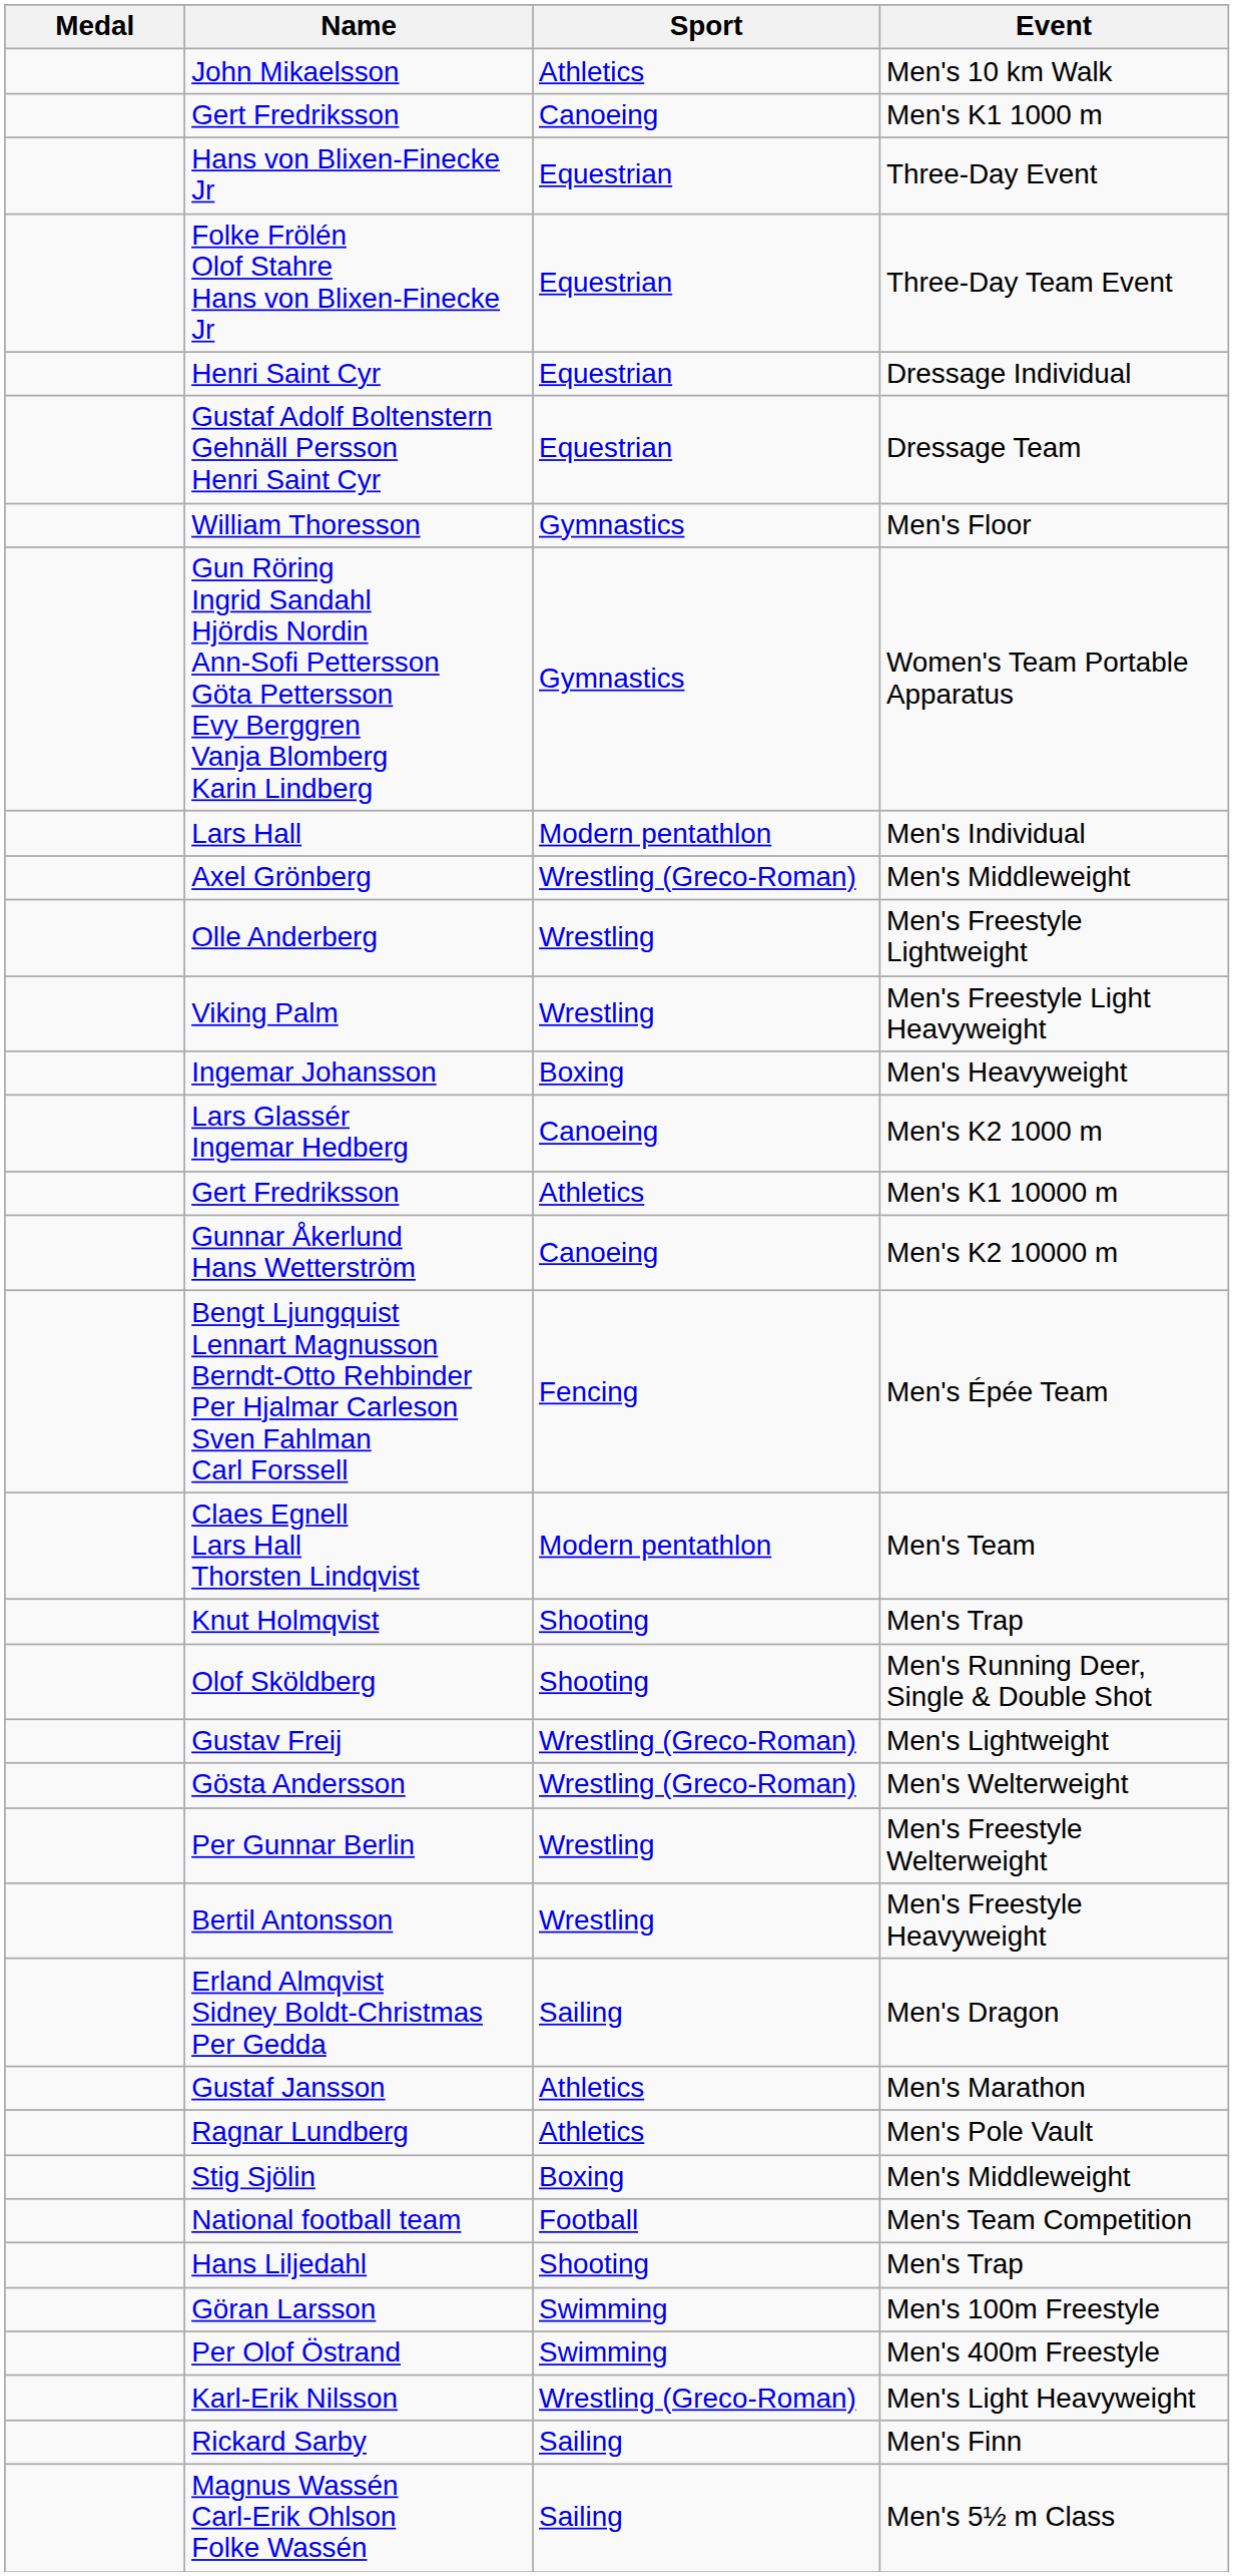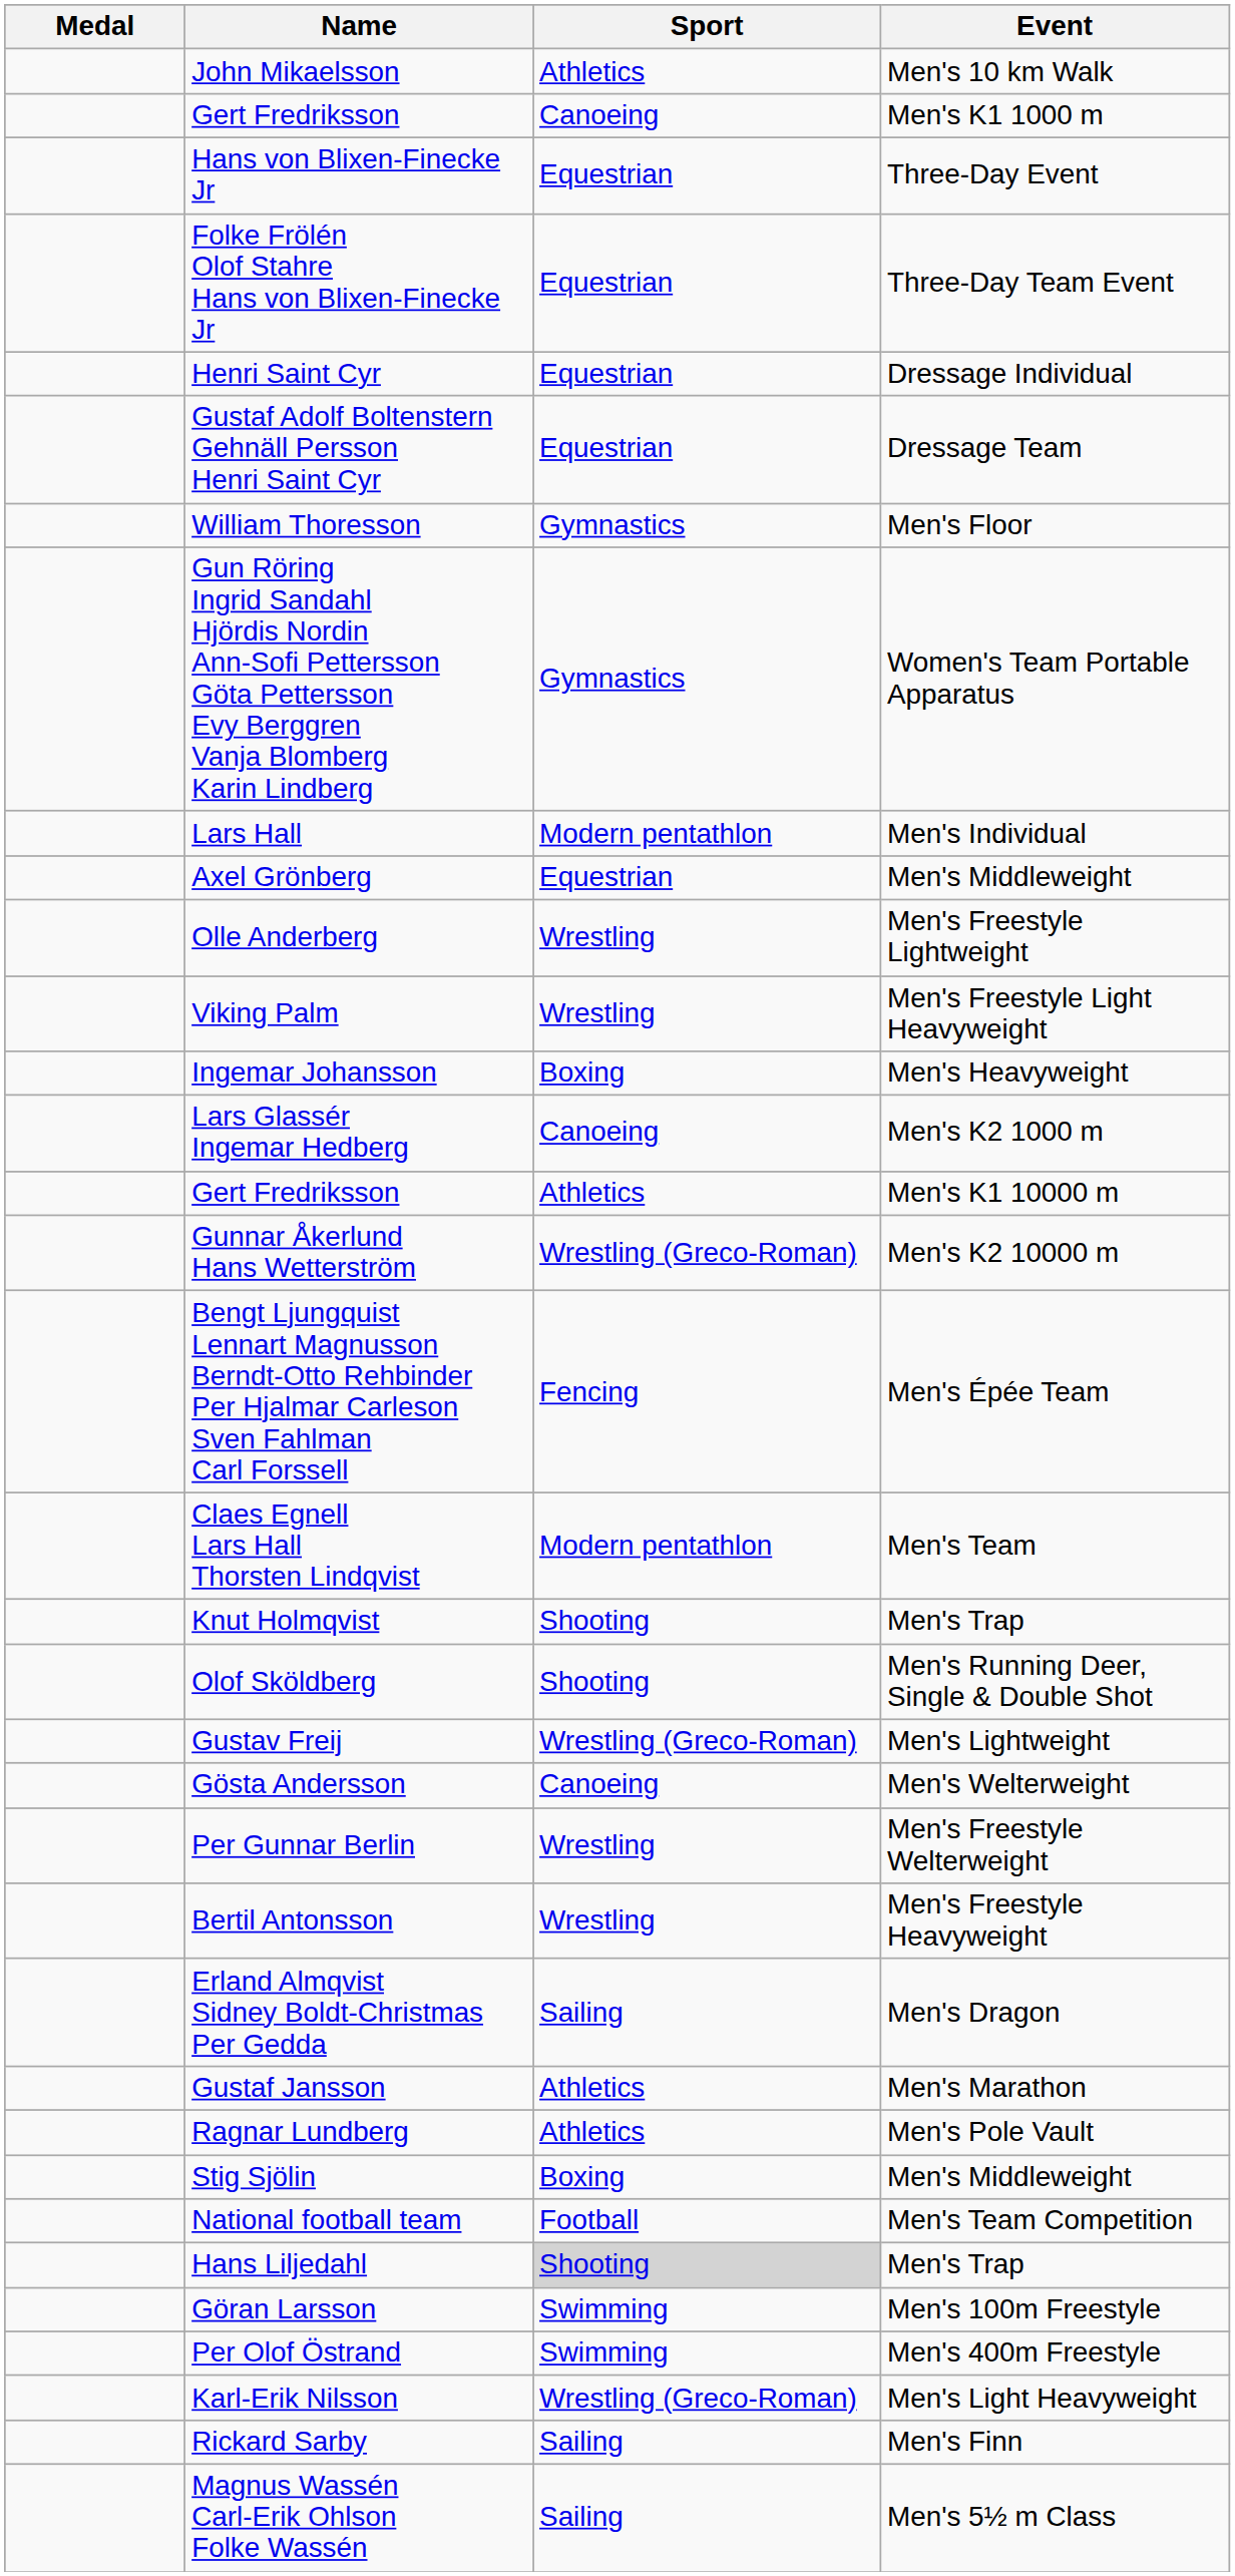 <table class="wikitable sortable">
 <tr>
 <th style="width:6em">Medal</th>
 <th style="width:12em">Name</th>
 <th style="width:12em">Sport</th>
 <th style="width:12em">Event</th>
 </tr>
 <tr>
 <td></td>
 <td><a href='#'>John Mikaelsson</a></td>
 <td><a href='#'>Athletics</a></td>
 <td>Men's 10 km Walk</td>
 </tr>
 <tr>
 <td></td>
 <td><a href='#'>Gert Fredriksson</a></td>
 <td><a href='#'>Canoeing</a></td>
 <td>Men's K1 1000 m</td>
 </tr>
 <tr>
 <td></td>
 <td><a href='#'>Hans von Blixen-Finecke Jr</a></td>
 <td><a href='#'>Equestrian</a></td>
 <td>Three-Day Event</td>
 </tr>
 <tr>
 <td></td>
 <td><a href='#'>Folke Frölén</a><br><a href='#'>Olof Stahre</a><br><a href='#'>Hans von Blixen-Finecke Jr</a></td>
 <td><a href='#'>Equestrian</a></td>
 <td>Three-Day Team Event</td>
 </tr>
 <tr>
 <td></td>
 <td><a href='#'>Henri Saint Cyr</a></td>
 <td><a href='#'>Equestrian</a></td>
 <td>Dressage Individual</td>
 </tr>
 <tr>
 <td></td>
 <td><a href='#'>Gustaf Adolf Boltenstern</a><br><a href='#'>Gehnäll Persson</a><br><a href='#'>Henri Saint Cyr</a></td>
 <td><a href='#'>Equestrian</a></td>
 <td>Dressage Team</td>
 </tr>
 <tr>
 <td></td>
 <td><a href='#'>William Thoresson</a></td>
 <td><a href='#'>Gymnastics</a></td>
 <td>Men's Floor</td>
 </tr>
 <tr>
 <td></td>
 <td><a href='#'>Gun Röring</a><br><a href='#'>Ingrid Sandahl</a><br><a href='#'>Hjördis Nordin</a><br><a href='#'>Ann-Sofi Pettersson</a><br><a href='#'>Göta Pettersson</a><br><a href='#'>Evy Berggren</a><br><a href='#'>Vanja Blomberg</a><br><a href='#'>Karin Lindberg</a></td>
 <td><a href='#'>Gymnastics</a></td>
 <td>Women's Team Portable Apparatus</td>
 </tr>
 <tr>
 <td></td>
 <td><a href='#'>Lars Hall</a></td>
 <td><a href='#'>Modern pentathlon</a></td>
 <td>Men's Individual</td>
 </tr>
 <tr>
 <td></td>
 <td><a href='#'>Axel Grönberg</a></td>
-<td><a href='#'>Wrestling (Greco-Roman)</a></td>
+<td><a href='#'>Equestrian</a></td>
 <td>Men's Middleweight</td>
 </tr>
 <tr>
 <td></td>
 <td><a href='#'>Olle Anderberg</a></td>
 <td><a href='#'>Wrestling</a></td>
 <td>Men's Freestyle Lightweight</td>
 </tr>
 <tr>
 <td></td>
 <td><a href='#'>Viking Palm</a></td>
 <td><a href='#'>Wrestling</a></td>
 <td>Men's Freestyle Light Heavyweight</td>
 </tr>
 <tr>
 <td></td>
 <td><a href='#'>Ingemar Johansson</a></td>
 <td><a href='#'>Boxing</a></td>
 <td>Men's Heavyweight</td>
 </tr>
 <tr>
 <td></td>
 <td><a href='#'>Lars Glassér</a><br><a href='#'>Ingemar Hedberg</a></td>
 <td><a href='#'>Canoeing</a></td>
 <td>Men's K2 1000 m</td>
 </tr>
 <tr>
 <td></td>
 <td><a href='#'>Gert Fredriksson</a></td>
 <td><a href='#'>Athletics</a></td>
 <td>Men's K1 10000 m</td>
 </tr>
 <tr>
 <td></td>
 <td><a href='#'>Gunnar Åkerlund</a><br><a href='#'>Hans Wetterström</a></td>
-<td><a href='#'>Canoeing</a></td>
+<td><a href='#'>Wrestling (Greco-Roman)</a></td>
 <td>Men's K2 10000 m</td>
 </tr>
 <tr>
 <td></td>
 <td><a href='#'>Bengt Ljungquist</a><br><a href='#'>Lennart Magnusson</a><br><a href='#'>Berndt-Otto Rehbinder</a><br><a href='#'>Per Hjalmar Carleson</a><br><a href='#'>Sven Fahlman</a><br><a href='#'>Carl Forssell</a></td>
 <td><a href='#'>Fencing</a></td>
 <td>Men's Épée Team</td>
 </tr>
 <tr>
 <td></td>
 <td><a href='#'>Claes Egnell</a><br><a href='#'>Lars Hall</a><br><a href='#'>Thorsten Lindqvist</a></td>
 <td><a href='#'>Modern pentathlon</a></td>
 <td>Men's Team</td>
 </tr>
 <tr>
 <td></td>
 <td><a href='#'>Knut Holmqvist</a></td>
 <td><a href='#'>Shooting</a></td>
 <td>Men's Trap</td>
 </tr>
 <tr>
 <td></td>
 <td><a href='#'>Olof Sköldberg</a></td>
 <td><a href='#'>Shooting</a></td>
 <td>Men's Running Deer, Single & Double Shot</td>
 </tr>
 <tr>
 <td></td>
 <td><a href='#'>Gustav Freij</a></td>
 <td><a href='#'>Wrestling (Greco-Roman)</a></td>
 <td>Men's Lightweight</td>
 </tr>
 <tr>
 <td></td>
 <td><a href='#'>Gösta Andersson</a></td>
-<td><a href='#'>Wrestling (Greco-Roman)</a></td>
+<td><a href='#'>Canoeing</a></td>
 <td>Men's Welterweight</td>
 </tr>
 <tr>
 <td></td>
 <td><a href='#'>Per Gunnar Berlin</a></td>
 <td><a href='#'>Wrestling</a></td>
 <td>Men's Freestyle Welterweight</td>
 </tr>
 <tr>
 <td></td>
 <td><a href='#'>Bertil Antonsson</a></td>
 <td><a href='#'>Wrestling</a></td>
 <td>Men's Freestyle Heavyweight</td>
 </tr>
 <tr>
 <td></td>
 <td><a href='#'>Erland Almqvist</a><br><a href='#'>Sidney Boldt-Christmas</a><br><a href='#'>Per Gedda</a></td>
 <td><a href='#'>Sailing</a></td>
 <td>Men's Dragon</td>
 </tr>
 <tr>
 <td></td>
 <td><a href='#'>Gustaf Jansson</a></td>
 <td><a href='#'>Athletics</a></td>
 <td>Men's Marathon</td>
 </tr>
 <tr>
 <td></td>
 <td><a href='#'>Ragnar Lundberg</a></td>
 <td><a href='#'>Athletics</a></td>
 <td>Men's Pole Vault</td>
 </tr>
 <tr>
 <td></td>
 <td><a href='#'>Stig Sjölin</a></td>
 <td><a href='#'>Boxing</a></td>
 <td>Men's Middleweight</td>
 </tr>
 <tr>
 <td></td>
 <td><a href='#'>National football team</a></td>
 <td><a href='#'>Football</a></td>
 <td>Men's Team Competition</td>
 </tr>
 <tr>
 <td></td>
 <td><a href='#'>Hans Liljedahl</a></td>
-<td><a href='#'>Shooting</a></td>
+<td style="background: lightgrey;"><a href='#'>Shooting</a></td>
 <td>Men's Trap</td>
 </tr>
 <tr>
 <td></td>
 <td><a href='#'>Göran Larsson</a></td>
 <td><a href='#'>Swimming</a></td>
 <td>Men's 100m Freestyle</td>
 </tr>
 <tr>
 <td></td>
 <td><a href='#'>Per Olof Östrand</a></td>
 <td><a href='#'>Swimming</a></td>
 <td>Men's 400m Freestyle</td>
 </tr>
 <tr>
 <td></td>
 <td><a href='#'>Karl-Erik Nilsson</a></td>
 <td><a href='#'>Wrestling (Greco-Roman)</a></td>
 <td>Men's Light Heavyweight</td>
 </tr>
 <tr>
 <td></td>
 <td><a href='#'>Rickard Sarby</a></td>
 <td><a href='#'>Sailing</a></td>
 <td>Men's Finn</td>
 </tr>
 <tr>
 <td></td>
 <td><a href='#'>Magnus Wassén</a><br><a href='#'>Carl-Erik Ohlson</a><br><a href='#'>Folke Wassén</a></td>
 <td><a href='#'>Sailing</a></td>
 <td>Men's 5½ m Class</td>
 </tr>
 </table>
